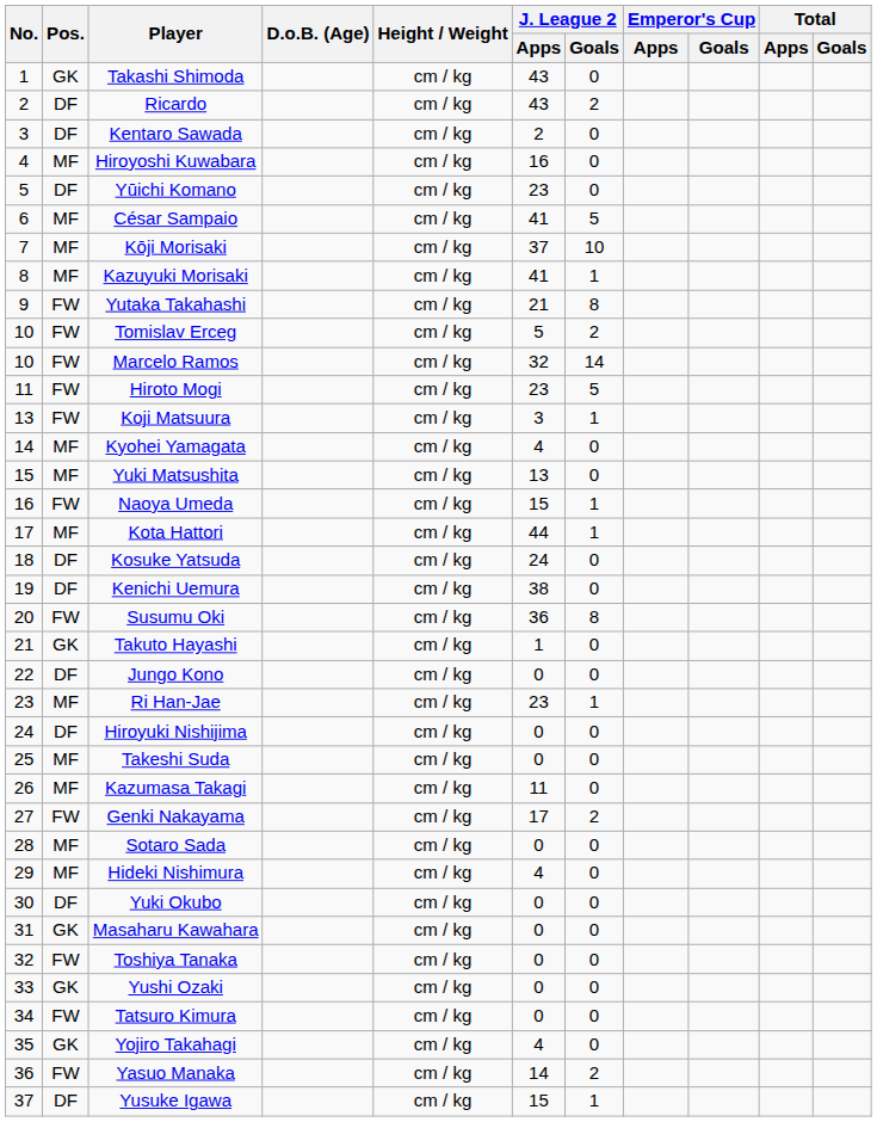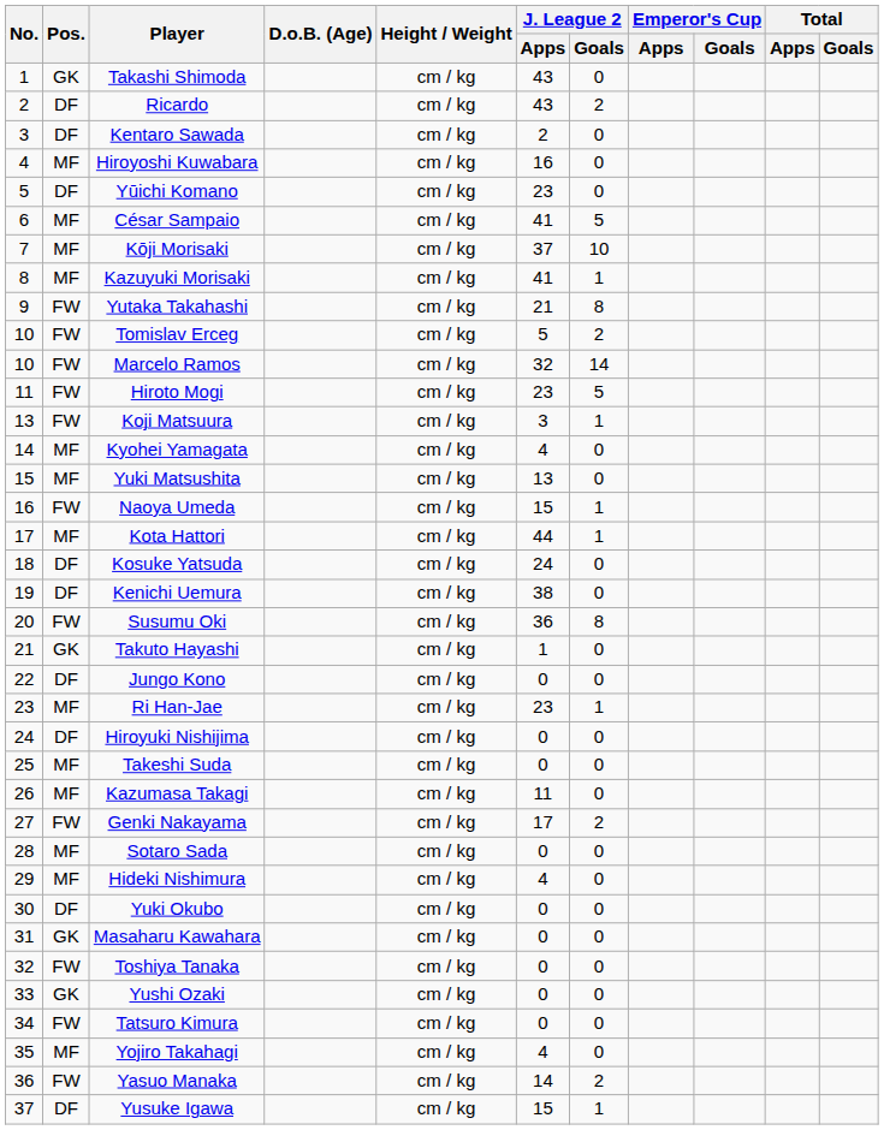 <table class="wikitable" style="text-align:center;">
 <tr>
 <th rowspan="2">No.</th>
 <th rowspan="2">Pos.</th>
 <th rowspan="2">Player</th>
 <th rowspan="2">D.o.B. (Age)</th>
 <th rowspan="2">Height / Weight</th>
 <th colspan="2"><a href='#'>J. League 2</a></th>
 <th colspan="2"><a href='#'>Emperor's Cup</a></th>
 <th colspan="2">Total</th>
 </tr>
 <tr>
 <th>Apps</th>
 <th>Goals</th>
 <th>Apps</th>
 <th>Goals</th>
 <th>Apps</th>
 <th>Goals</th>
 </tr>
 <tr>
 <td>1</td>
 <td>GK</td>
 <td><a href='#'>Takashi Shimoda</a></td>
 <td></td>
 <td>cm / kg</td>
 <td>43</td>
 <td>0</td>
 <td></td>
 <td></td>
 <td></td>
 <td></td>
 </tr>
 <tr>
 <td>2</td>
 <td>DF</td>
 <td><a href='#'>Ricardo</a></td>
 <td></td>
 <td>cm / kg</td>
 <td>43</td>
 <td>2</td>
 <td></td>
 <td></td>
 <td></td>
 <td></td>
 </tr>
 <tr>
 <td>3</td>
 <td>DF</td>
 <td><a href='#'>Kentaro Sawada</a></td>
 <td></td>
 <td>cm / kg</td>
 <td>2</td>
 <td>0</td>
 <td></td>
 <td></td>
 <td></td>
 <td></td>
 </tr>
 <tr>
 <td>4</td>
 <td>MF</td>
 <td><a href='#'>Hiroyoshi Kuwabara</a></td>
 <td></td>
 <td>cm / kg</td>
 <td>16</td>
 <td>0</td>
 <td></td>
 <td></td>
 <td></td>
 <td></td>
 </tr>
 <tr>
 <td>5</td>
 <td>DF</td>
 <td><a href='#'>Yūichi Komano</a></td>
 <td></td>
 <td>cm / kg</td>
 <td>23</td>
 <td>0</td>
 <td></td>
 <td></td>
 <td></td>
 <td></td>
 </tr>
 <tr>
 <td>6</td>
 <td>MF</td>
 <td><a href='#'>César Sampaio</a></td>
 <td></td>
 <td>cm / kg</td>
 <td>41</td>
 <td>5</td>
 <td></td>
 <td></td>
 <td></td>
 <td></td>
 </tr>
 <tr>
 <td>7</td>
 <td>MF</td>
 <td><a href='#'>Kōji Morisaki</a></td>
 <td></td>
 <td>cm / kg</td>
 <td>37</td>
 <td>10</td>
 <td></td>
 <td></td>
 <td></td>
 <td></td>
 </tr>
 <tr>
 <td>8</td>
 <td>MF</td>
 <td><a href='#'>Kazuyuki Morisaki</a></td>
 <td></td>
 <td>cm / kg</td>
 <td>41</td>
 <td>1</td>
 <td></td>
 <td></td>
 <td></td>
 <td></td>
 </tr>
 <tr>
 <td>9</td>
 <td>FW</td>
 <td><a href='#'>Yutaka Takahashi</a></td>
 <td></td>
 <td>cm / kg</td>
 <td>21</td>
 <td>8</td>
 <td></td>
 <td></td>
 <td></td>
 <td></td>
 </tr>
 <tr>
 <td>10</td>
 <td>FW</td>
 <td><a href='#'>Tomislav Erceg</a></td>
 <td></td>
 <td>cm / kg</td>
 <td>5</td>
 <td>2</td>
 <td></td>
 <td></td>
 <td></td>
 <td></td>
 </tr>
 <tr>
 <td>10</td>
 <td>FW</td>
 <td><a href='#'>Marcelo Ramos</a></td>
 <td></td>
 <td>cm / kg</td>
 <td>32</td>
 <td>14</td>
 <td></td>
 <td></td>
 <td></td>
 <td></td>
 </tr>
 <tr>
 <td>11</td>
 <td>FW</td>
 <td><a href='#'>Hiroto Mogi</a></td>
 <td></td>
 <td>cm / kg</td>
 <td>23</td>
 <td>5</td>
 <td></td>
 <td></td>
 <td></td>
 <td></td>
 </tr>
 <tr>
 <td>13</td>
 <td>FW</td>
 <td><a href='#'>Koji Matsuura</a></td>
 <td></td>
 <td>cm / kg</td>
 <td>3</td>
 <td>1</td>
 <td></td>
 <td></td>
 <td></td>
 <td></td>
 </tr>
 <tr>
 <td>14</td>
 <td>MF</td>
 <td><a href='#'>Kyohei Yamagata</a></td>
 <td></td>
 <td>cm / kg</td>
 <td>4</td>
 <td>0</td>
 <td></td>
 <td></td>
 <td></td>
 <td></td>
 </tr>
 <tr>
 <td>15</td>
 <td>MF</td>
 <td><a href='#'>Yuki Matsushita</a></td>
 <td></td>
 <td>cm / kg</td>
 <td>13</td>
 <td>0</td>
 <td></td>
 <td></td>
 <td></td>
 <td></td>
 </tr>
 <tr>
 <td>16</td>
 <td>FW</td>
 <td><a href='#'>Naoya Umeda</a></td>
 <td></td>
 <td>cm / kg</td>
 <td>15</td>
 <td>1</td>
 <td></td>
 <td></td>
 <td></td>
 <td></td>
 </tr>
 <tr>
 <td>17</td>
 <td>MF</td>
 <td><a href='#'>Kota Hattori</a></td>
 <td></td>
 <td>cm / kg</td>
 <td>44</td>
 <td>1</td>
 <td></td>
 <td></td>
 <td></td>
 <td></td>
 </tr>
 <tr>
 <td>18</td>
 <td>DF</td>
 <td><a href='#'>Kosuke Yatsuda</a></td>
 <td></td>
 <td>cm / kg</td>
 <td>24</td>
 <td>0</td>
 <td></td>
 <td></td>
 <td></td>
 <td></td>
 </tr>
 <tr>
 <td>19</td>
 <td>DF</td>
 <td><a href='#'>Kenichi Uemura</a></td>
 <td></td>
 <td>cm / kg</td>
 <td>38</td>
 <td>0</td>
 <td></td>
 <td></td>
 <td></td>
 <td></td>
 </tr>
 <tr>
 <td>20</td>
 <td>FW</td>
 <td><a href='#'>Susumu Oki</a></td>
 <td></td>
 <td>cm / kg</td>
 <td>36</td>
 <td>8</td>
 <td></td>
 <td></td>
 <td></td>
 <td></td>
 </tr>
 <tr>
 <td>21</td>
 <td>GK</td>
 <td><a href='#'>Takuto Hayashi</a></td>
 <td></td>
 <td>cm / kg</td>
 <td>1</td>
 <td>0</td>
 <td></td>
 <td></td>
 <td></td>
 <td></td>
 </tr>
 <tr>
 <td>22</td>
 <td>DF</td>
 <td><a href='#'>Jungo Kono</a></td>
 <td></td>
 <td>cm / kg</td>
 <td>0</td>
 <td>0</td>
 <td></td>
 <td></td>
 <td></td>
 <td></td>
 </tr>
 <tr>
 <td>23</td>
 <td>MF</td>
 <td><a href='#'>Ri Han-Jae</a></td>
 <td></td>
 <td>cm / kg</td>
 <td>23</td>
 <td>1</td>
 <td></td>
 <td></td>
 <td></td>
 <td></td>
 </tr>
 <tr>
 <td>24</td>
 <td>DF</td>
 <td><a href='#'>Hiroyuki Nishijima</a></td>
 <td></td>
 <td>cm / kg</td>
 <td>0</td>
 <td>0</td>
 <td></td>
 <td></td>
 <td></td>
 <td></td>
 </tr>
 <tr>
 <td>25</td>
 <td>MF</td>
 <td><a href='#'>Takeshi Suda</a></td>
 <td></td>
 <td>cm / kg</td>
 <td>0</td>
 <td>0</td>
 <td></td>
 <td></td>
 <td></td>
 <td></td>
 </tr>
 <tr>
 <td>26</td>
 <td>MF</td>
 <td><a href='#'>Kazumasa Takagi</a></td>
 <td></td>
 <td>cm / kg</td>
 <td>11</td>
 <td>0</td>
 <td></td>
 <td></td>
 <td></td>
 <td></td>
 </tr>
 <tr>
 <td>27</td>
 <td>FW</td>
 <td><a href='#'>Genki Nakayama</a></td>
 <td></td>
 <td>cm / kg</td>
 <td>17</td>
 <td>2</td>
 <td></td>
 <td></td>
 <td></td>
 <td></td>
 </tr>
 <tr>
 <td>28</td>
 <td>MF</td>
 <td><a href='#'>Sotaro Sada</a></td>
 <td></td>
 <td>cm / kg</td>
 <td>0</td>
 <td>0</td>
 <td></td>
 <td></td>
 <td></td>
 <td></td>
 </tr>
 <tr>
 <td>29</td>
 <td>MF</td>
 <td><a href='#'>Hideki Nishimura</a></td>
 <td></td>
 <td>cm / kg</td>
 <td>4</td>
 <td>0</td>
 <td></td>
 <td></td>
 <td></td>
 <td></td>
 </tr>
 <tr>
 <td>30</td>
 <td>DF</td>
 <td><a href='#'>Yuki Okubo</a></td>
 <td></td>
 <td>cm / kg</td>
 <td>0</td>
 <td>0</td>
 <td></td>
 <td></td>
 <td></td>
 <td></td>
 </tr>
 <tr>
 <td>31</td>
 <td>GK</td>
 <td><a href='#'>Masaharu Kawahara</a></td>
 <td></td>
 <td>cm / kg</td>
 <td>0</td>
 <td>0</td>
 <td></td>
 <td></td>
 <td></td>
 <td></td>
 </tr>
 <tr>
 <td>32</td>
 <td>FW</td>
 <td><a href='#'>Toshiya Tanaka</a></td>
 <td></td>
 <td>cm / kg</td>
 <td>0</td>
 <td>0</td>
 <td></td>
 <td></td>
 <td></td>
 <td></td>
 </tr>
 <tr>
 <td>33</td>
 <td>GK</td>
 <td><a href='#'>Yushi Ozaki</a></td>
 <td></td>
 <td>cm / kg</td>
 <td>0</td>
 <td>0</td>
 <td></td>
 <td></td>
 <td></td>
 <td></td>
 </tr>
 <tr>
 <td>34</td>
 <td>FW</td>
 <td><a href='#'>Tatsuro Kimura</a></td>
 <td></td>
 <td>cm / kg</td>
 <td>0</td>
 <td>0</td>
 <td></td>
 <td></td>
 <td></td>
 <td></td>
 </tr>
 <tr>
 <td>35</td>
-<td>GK</td>
+<td>MF</td>
 <td><a href='#'>Yojiro Takahagi</a></td>
 <td></td>
 <td>cm / kg</td>
 <td>4</td>
 <td>0</td>
 <td></td>
 <td></td>
 <td></td>
 <td></td>
 </tr>
 <tr>
 <td>36</td>
 <td>FW</td>
 <td><a href='#'>Yasuo Manaka</a></td>
 <td></td>
 <td>cm / kg</td>
 <td>14</td>
 <td>2</td>
 <td></td>
 <td></td>
 <td></td>
 <td></td>
 </tr>
 <tr>
 <td>37</td>
 <td>DF</td>
 <td><a href='#'>Yusuke Igawa</a></td>
 <td></td>
 <td>cm / kg</td>
 <td>15</td>
 <td>1</td>
 <td></td>
 <td></td>
 <td></td>
 <td></td>
 </tr>
 </table>
